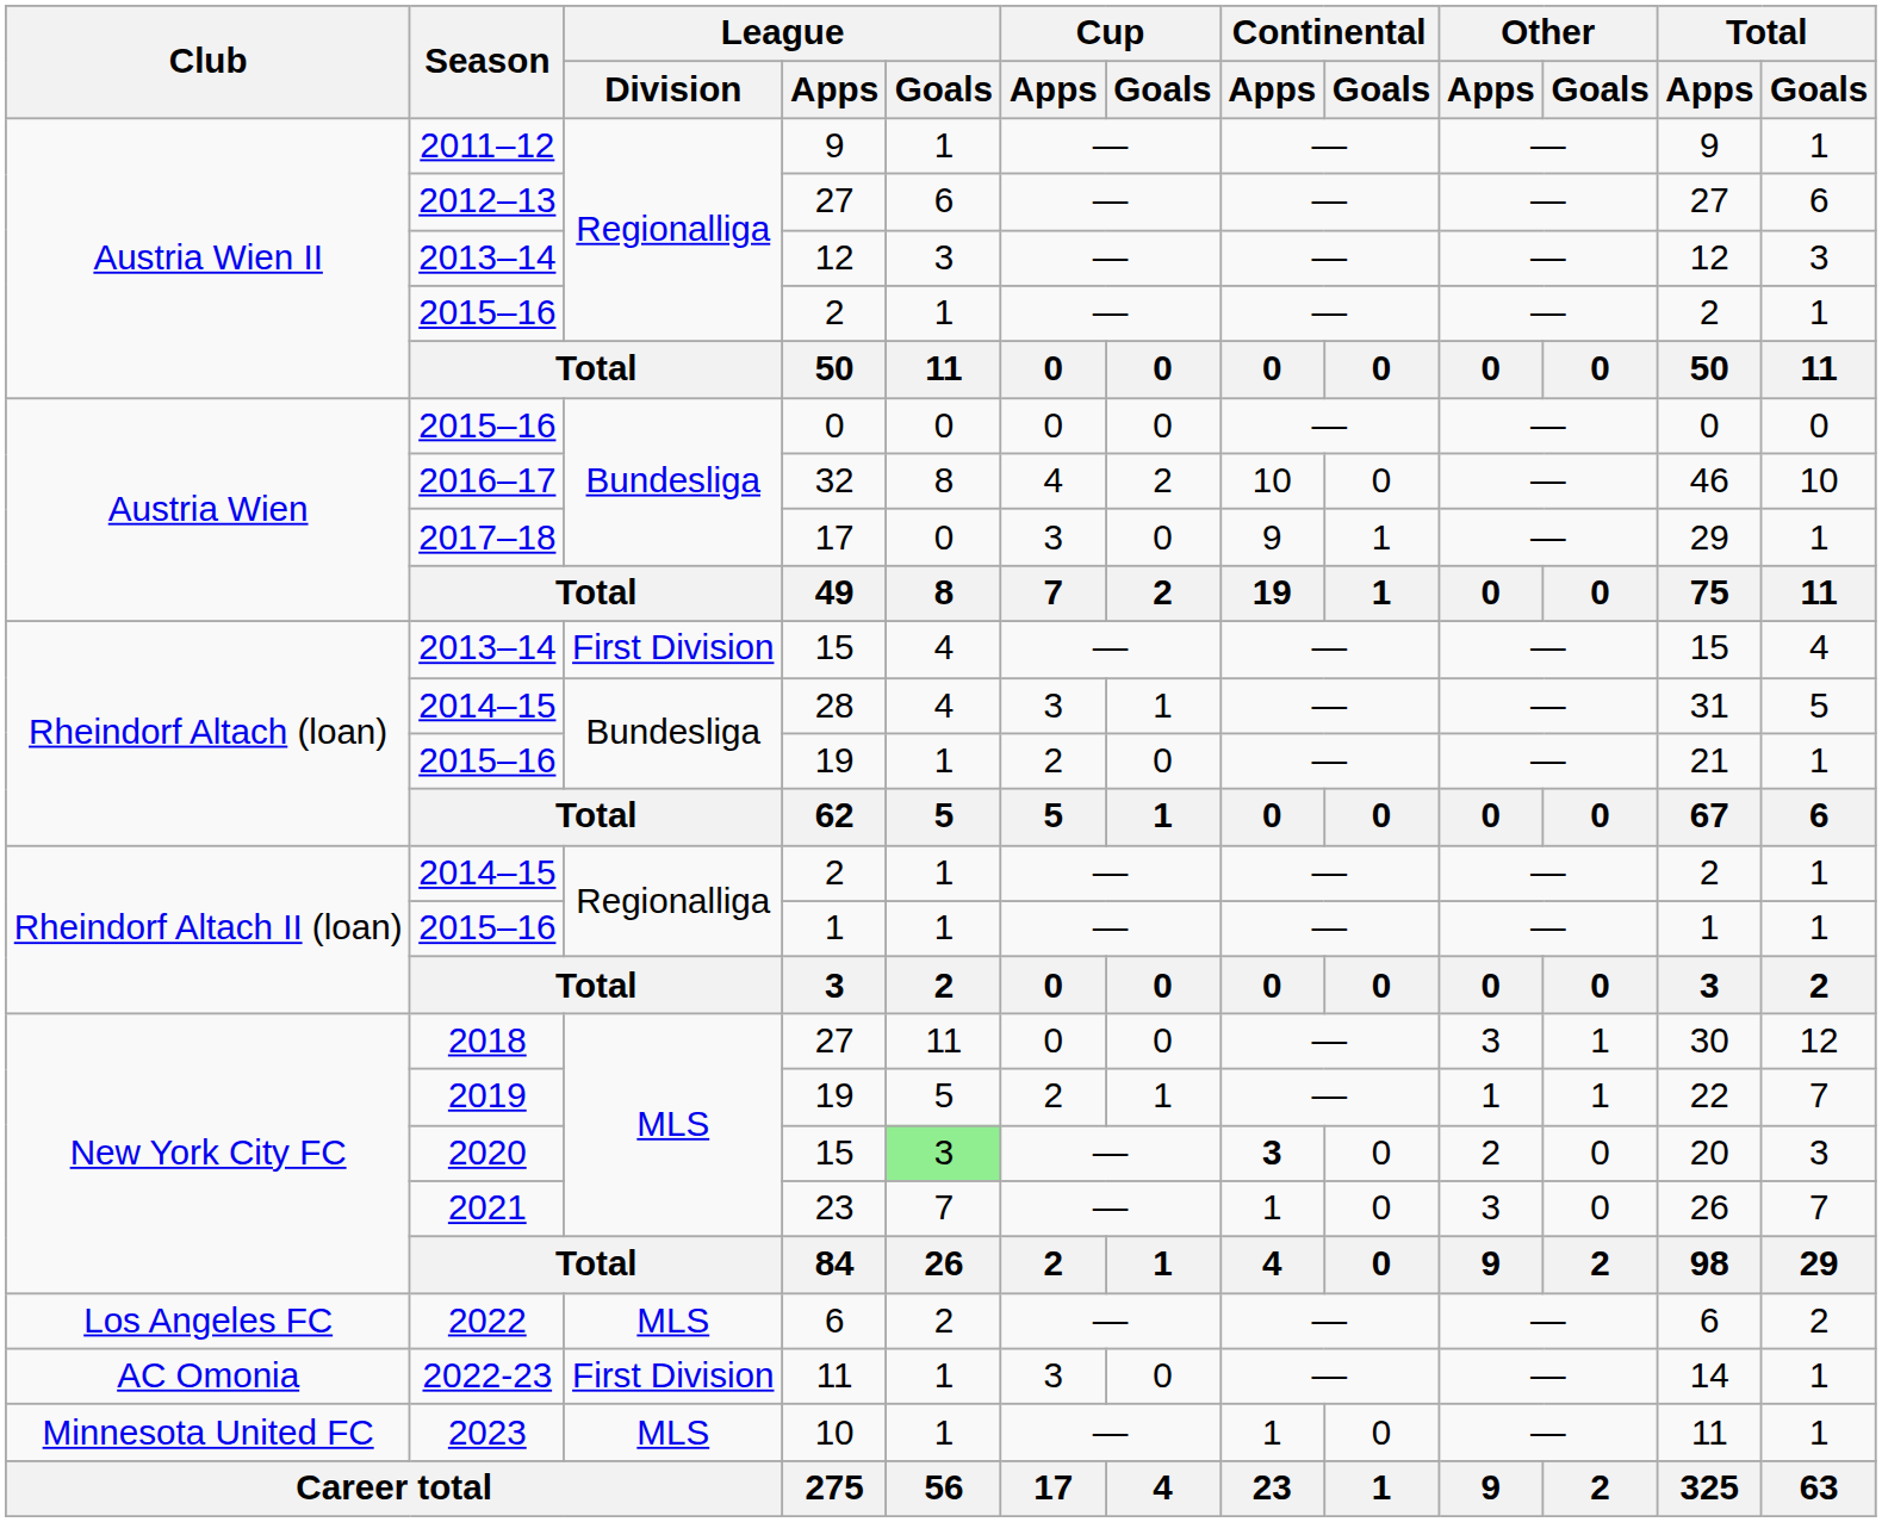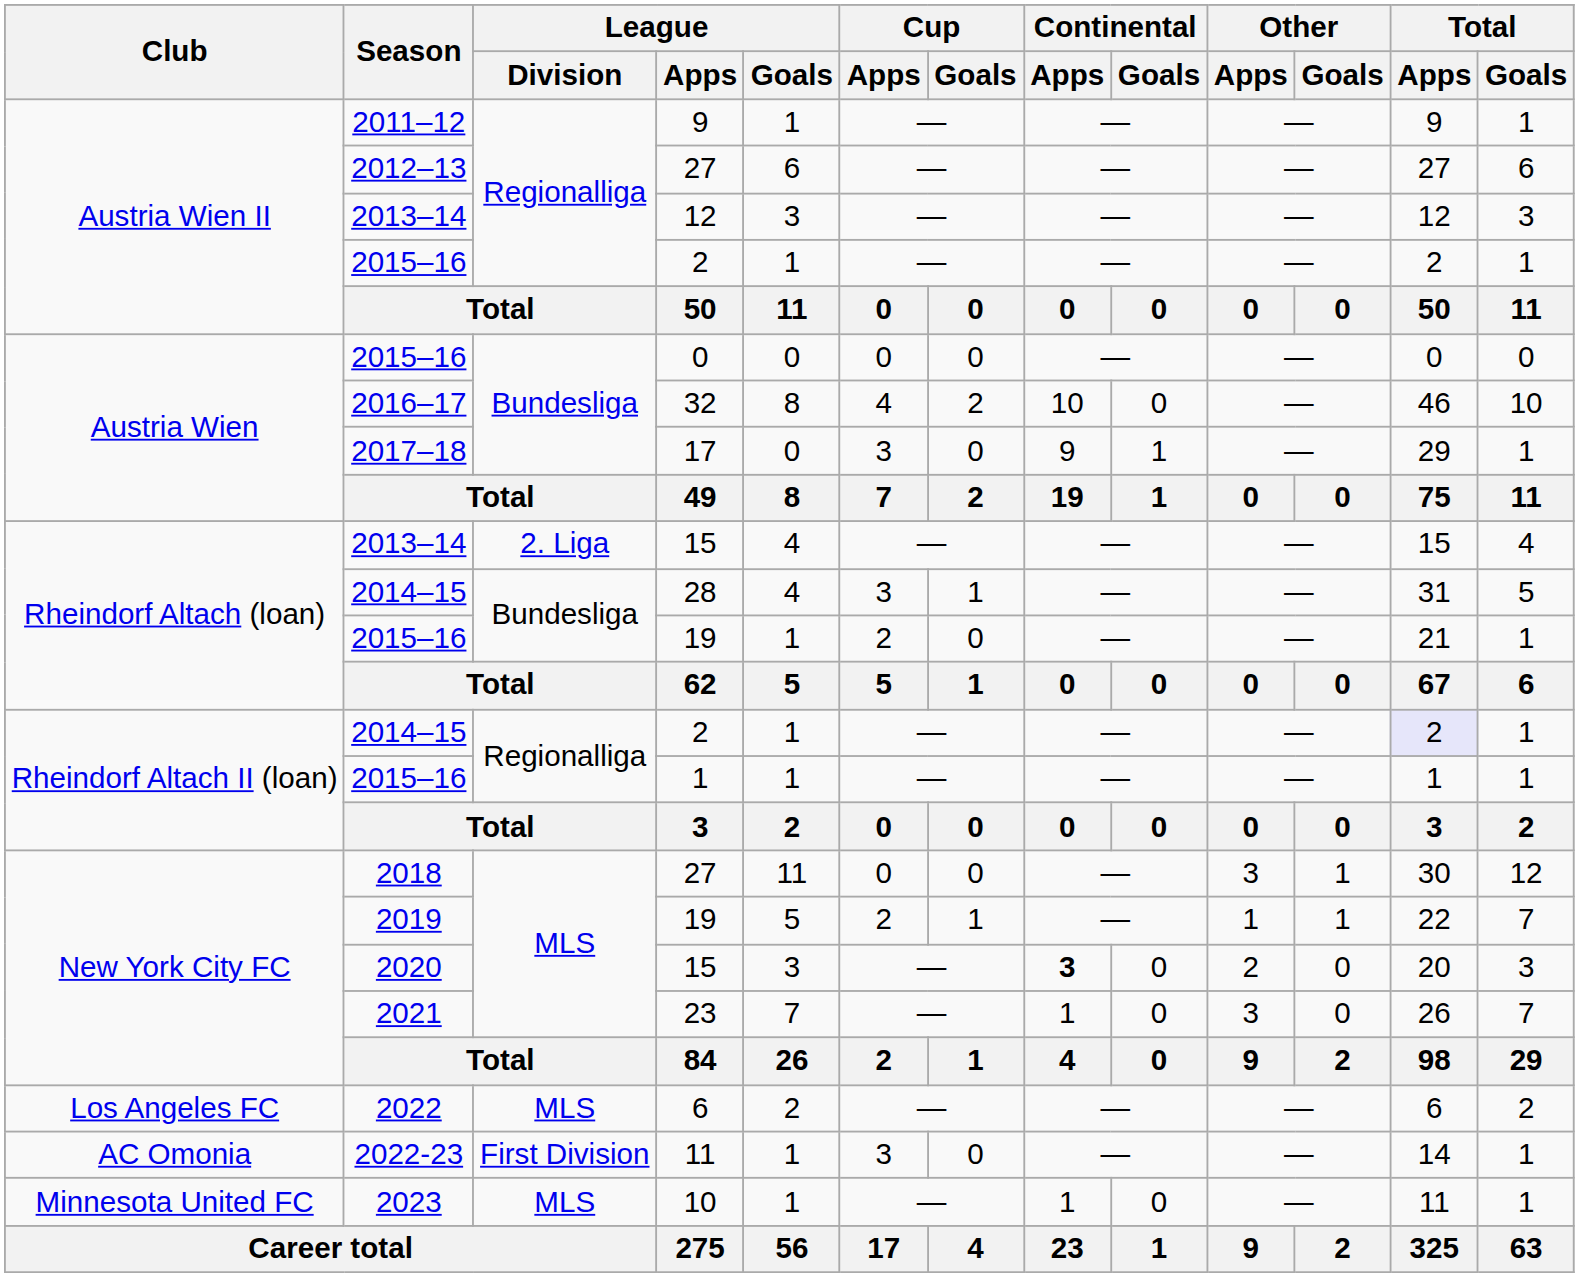 <table class="wikitable" style="text-align:center">
 <tr>
 <th rowspan="2">Club</th>
 <th rowspan="2">Season</th>
 <th colspan="3">League</th>
 <th colspan="2">Cup</th>
 <th colspan="2">Continental</th>
 <th colspan="2">Other</th>
 <th colspan="2">Total</th>
 </tr>
 <tr>
 <th>Division</th>
 <th>Apps</th>
 <th>Goals</th>
 <th>Apps</th>
 <th>Goals</th>
 <th>Apps</th>
 <th>Goals</th>
 <th>Apps</th>
 <th>Goals</th>
 <th>Apps</th>
 <th>Goals</th>
 </tr>
 <tr>
 <td rowspan="5"><a href='#'>Austria Wien II</a></td>
 <td><a href='#'>2011–12</a></td>
 <td rowspan="4"><a href='#'>Regionalliga</a></td>
 <td>9</td>
 <td>1</td>
 <td colspan="2">—</td>
 <td colspan="2">—</td>
 <td colspan="2">—</td>
 <td>9</td>
 <td>1</td>
 </tr>
 <tr>
 <td><a href='#'>2012–13</a></td>
 <td>27</td>
 <td>6</td>
 <td colspan="2">—</td>
 <td colspan="2">—</td>
 <td colspan="2">—</td>
 <td>27</td>
 <td>6</td>
 </tr>
 <tr>
 <td><a href='#'>2013–14</a></td>
 <td>12</td>
 <td>3</td>
 <td colspan="2">—</td>
 <td colspan="2">—</td>
 <td colspan="2">—</td>
 <td>12</td>
 <td>3</td>
 </tr>
 <tr>
 <td><a href='#'>2015–16</a></td>
 <td>2</td>
 <td>1</td>
 <td colspan="2">—</td>
 <td colspan="2">—</td>
 <td colspan="2">—</td>
 <td>2</td>
 <td>1</td>
 </tr>
 <tr>
 <th colspan="2">Total</th>
 <th>50</th>
 <th>11</th>
 <th>0</th>
 <th>0</th>
 <th>0</th>
 <th>0</th>
 <th>0</th>
 <th>0</th>
 <th>50</th>
 <th>11</th>
 </tr>
 <tr>
 <td rowspan="4"><a href='#'>Austria Wien</a></td>
 <td><a href='#'>2015–16</a></td>
 <td rowspan="3"><a href='#'>Bundesliga</a></td>
 <td>0</td>
 <td>0</td>
 <td>0</td>
 <td>0</td>
 <td colspan="2">—</td>
 <td colspan="2">—</td>
 <td>0</td>
 <td>0</td>
 </tr>
 <tr>
 <td><a href='#'>2016–17</a></td>
 <td>32</td>
 <td>8</td>
 <td>4</td>
 <td>2</td>
 <td>10</td>
 <td>0</td>
 <td colspan="2">—</td>
 <td>46</td>
 <td>10</td>
 </tr>
 <tr>
 <td><a href='#'>2017–18</a></td>
 <td>17</td>
 <td>0</td>
 <td>3</td>
 <td>0</td>
 <td>9</td>
 <td>1</td>
 <td colspan="2">—</td>
 <td>29</td>
 <td>1</td>
 </tr>
 <tr>
 <th colspan="2">Total</th>
 <th>49</th>
 <th>8</th>
 <th>7</th>
 <th>2</th>
 <th>19</th>
 <th>1</th>
 <th>0</th>
 <th>0</th>
 <th>75</th>
 <th>11</th>
 </tr>
 <tr>
 <td rowspan="4"><a href='#'>Rheindorf Altach</a> (loan)</td>
 <td><a href='#'>2013–14</a></td>
-<td rowspan="1"><a href='#'>First Division</a></td>
+<td><a href='#'>2. Liga</a></td>
 <td>15</td>
 <td>4</td>
 <td colspan="2">—</td>
 <td colspan="2">—</td>
 <td colspan="2">—</td>
 <td>15</td>
 <td>4</td>
 </tr>
 <tr>
 <td><a href='#'>2014–15</a></td>
 <td rowspan="2">Bundesliga</td>
 <td>28</td>
 <td>4</td>
 <td>3</td>
 <td>1</td>
 <td colspan="2">—</td>
 <td colspan="2">—</td>
 <td>31</td>
 <td>5</td>
 </tr>
 <tr>
 <td><a href='#'>2015–16</a></td>
 <td>19</td>
 <td>1</td>
 <td>2</td>
 <td>0</td>
 <td colspan="2">—</td>
 <td colspan="2">—</td>
 <td>21</td>
 <td>1</td>
 </tr>
 <tr>
 <th colspan="2">Total</th>
 <th>62</th>
 <th>5</th>
 <th>5</th>
 <th>1</th>
 <th>0</th>
 <th>0</th>
 <th>0</th>
 <th>0</th>
 <th>67</th>
 <th>6</th>
 </tr>
 <tr>
 <td rowspan="3"><a href='#'>Rheindorf Altach II</a> (loan)</td>
 <td><a href='#'>2014–15</a></td>
 <td rowspan="2">Regionalliga</td>
 <td>2</td>
 <td>1</td>
 <td colspan="2">—</td>
 <td colspan="2">—</td>
 <td colspan="2">—</td>
-<td>2</td>
+<td style="background: lavender;">2</td>
 <td>1</td>
 </tr>
 <tr>
 <td><a href='#'>2015–16</a></td>
 <td>1</td>
 <td>1</td>
 <td colspan="2">—</td>
 <td colspan="2">—</td>
 <td colspan="2">—</td>
 <td>1</td>
 <td>1</td>
 </tr>
 <tr>
 <th colspan="2">Total</th>
 <th>3</th>
 <th>2</th>
 <th>0</th>
 <th>0</th>
 <th>0</th>
 <th>0</th>
 <th>0</th>
 <th>0</th>
 <th>3</th>
 <th>2</th>
 </tr>
 <tr>
 <td rowspan="5"><a href='#'>New York City FC</a></td>
 <td><a href='#'>2018</a></td>
 <td rowspan="4"><a href='#'>MLS</a></td>
 <td>27</td>
 <td>11</td>
 <td>0</td>
 <td>0</td>
 <td colspan="2">—</td>
 <td>3</td>
 <td>1</td>
 <td>30</td>
 <td>12</td>
 </tr>
 <tr>
 <td><a href='#'>2019</a></td>
 <td>19</td>
 <td>5</td>
 <td>2</td>
 <td>1</td>
 <td colspan="2">—</td>
 <td>1</td>
 <td>1</td>
 <td>22</td>
 <td>7</td>
 </tr>
 <tr>
 <td><a href='#'>2020</a></td>
 <td>15</td>
-<td style="background: lightgreen;">3</td>
+<td>3</td>
 <td colspan="2">—</td>
 <td><strong>3</strong></td>
 <td>0</td>
 <td>2</td>
 <td>0</td>
 <td>20</td>
 <td>3</td>
 </tr>
 <tr>
 <td><a href='#'>2021</a></td>
 <td>23</td>
 <td>7</td>
 <td colspan="2">—</td>
 <td>1</td>
 <td>0</td>
 <td>3</td>
 <td>0</td>
 <td>26</td>
 <td>7</td>
 </tr>
 <tr>
 <th colspan="2">Total</th>
 <th>84</th>
 <th>26</th>
 <th>2</th>
 <th>1</th>
 <th>4</th>
 <th>0</th>
 <th>9</th>
 <th>2</th>
 <th>98</th>
 <th>29</th>
 </tr>
 <tr>
 <td rowspan="1"><a href='#'>Los Angeles FC</a></td>
 <td><a href='#'>2022</a></td>
 <td rowspan="1"><a href='#'>MLS</a></td>
 <td>6</td>
 <td>2</td>
 <td Colspan="2">—</td>
 <td colspan="2">—</td>
 <td colspan="2">—</td>
 <td>6</td>
 <td>2</td>
 </tr>
 <tr>
 <td rowspan="1"><a href='#'>AC Omonia</a></td>
 <td><a href='#'>2022-23</a></td>
 <td rowspan="1"><a href='#'>First Division</a></td>
 <td>11</td>
 <td>1</td>
 <td>3</td>
 <td>0</td>
 <td colspan="2">—</td>
 <td colspan="2">—</td>
 <td>14</td>
 <td>1</td>
 </tr>
 <tr>
 <td rowspan="1"><a href='#'>Minnesota United FC</a></td>
 <td><a href='#'>2023</a></td>
 <td rowspan="1"><a href='#'>MLS</a></td>
 <td>10</td>
 <td>1</td>
 <td colspan="2">—</td>
 <td>1</td>
 <td>0</td>
 <td colspan="2">—</td>
 <td>11</td>
 <td>1</td>
 </tr>
 <tr>
 <th colspan="3">Career total</th>
 <th>275</th>
 <th>56</th>
 <th>17</th>
 <th>4</th>
 <th>23</th>
 <th>1</th>
 <th>9</th>
 <th>2</th>
 <th>325</th>
 <th>63</th>
 </tr>
 </table>
